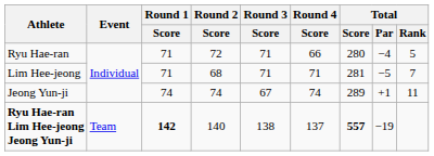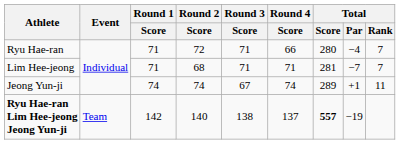 <table class=wikitable style=font-size:90%;text-align:center>
 <tr>
 <th rowspan=2>Athlete</th>
 <th rowspan=2>Event</th>
 <th>Round 1</th>
 <th>Round 2</th>
 <th>Round 3</th>
 <th>Round 4</th>
 <th colspan=3>Total</th>
 </tr>
 <tr style="font-size:95%">
 <th>Score</th>
 <th>Score</th>
 <th>Score</th>
 <th>Score</th>
 <th>Score</th>
 <th>Par</th>
 <th>Rank</th>
 </tr>
 <tr>
 <td align=left>Ryu Hae-ran</td>
 <td align=left rowspan=3><a href='#'>Individual</a></td>
 <td>71</td>
 <td>72</td>
 <td>71</td>
 <td>66</td>
 <td>280</td>
 <td>−4</td>
-<td>5</td>
+<td>7</td>
 </tr>
 <tr>
 <td align=left>Lim Hee-jeong</td>
 <td>71</td>
 <td>68</td>
 <td>71</td>
 <td>71</td>
 <td>281</td>
-<td>−5</td>
+<td>−7</td>
 <td>7</td>
 </tr>
 <tr>
 <td align=left>Jeong Yun-ji</td>
 <td>74</td>
 <td>74</td>
 <td>67</td>
 <td>74</td>
 <td>289</td>
 <td>+1</td>
 <td>11</td>
 </tr>
 <tr>
 <td align=left><strong>Ryu Hae-ran<br>Lim Hee-jeong<br>Jeong Yun-ji</strong></td>
 <td align=left><a href='#'>Team</a></td>
-<td><strong>142</strong></td>
+<td>142</td>
 <td>140</td>
 <td>138</td>
 <td>137</td>
 <td><strong>557</strong></td>
 <td>−19</td>
 <td></td>
 </tr>
 </table>
